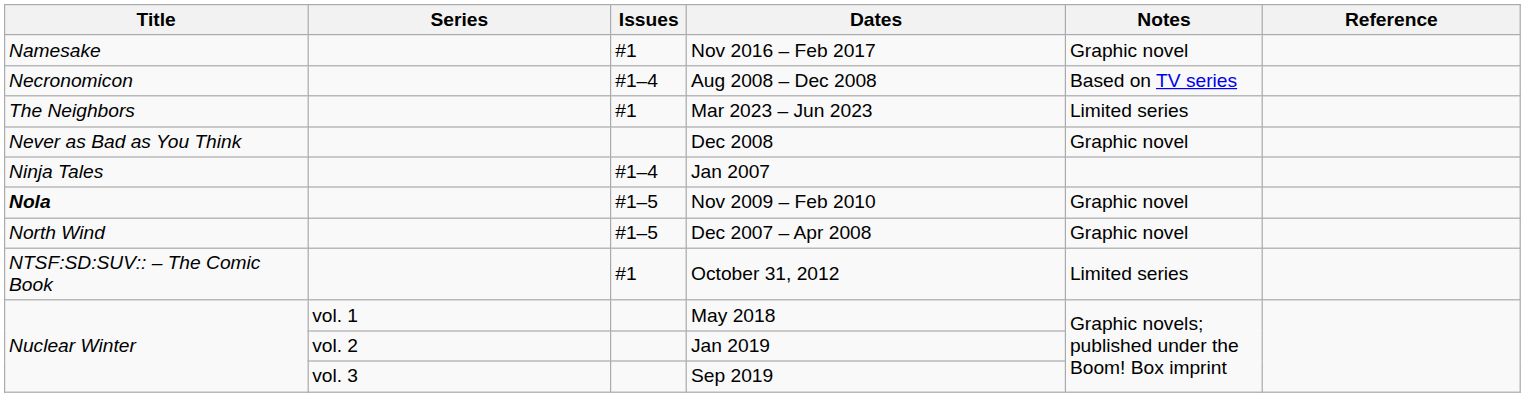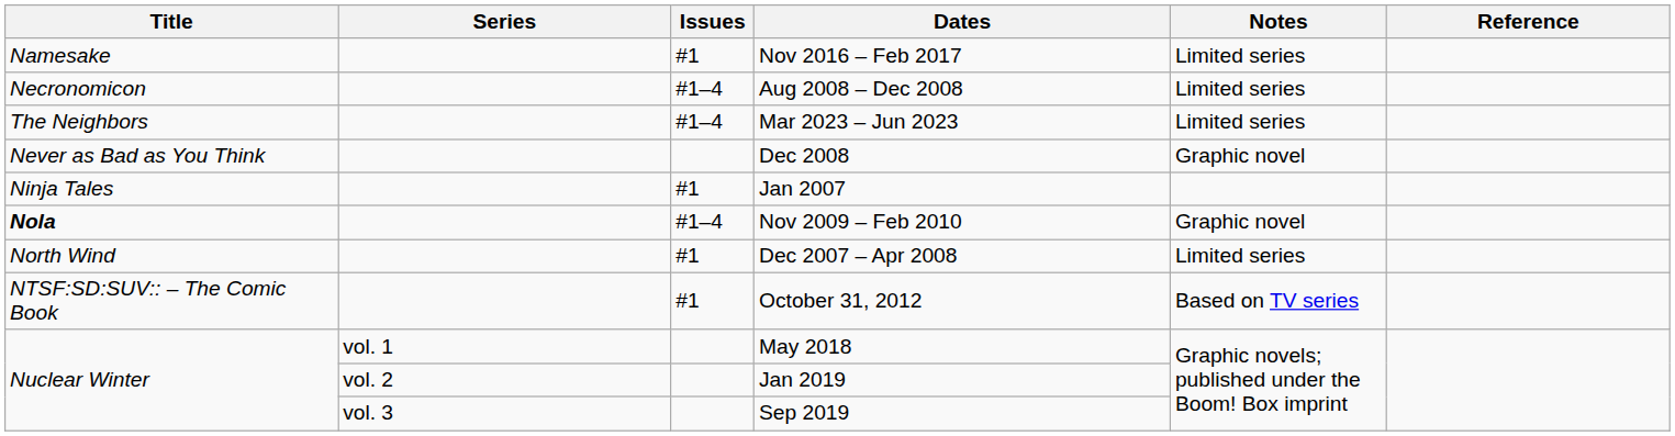 <table class="wikitable sortable" style="width:100%;">
 <tr>
 <th width=20%>Title</th>
 <th width=20%>Series</th>
 <th width=5%>Issues</th>
 <th width=25%>Dates</th>
 <th width=13%>Notes</th>
 <th>Reference</th>
 </tr>
 <tr>
 <td><em>Namesake</em></td>
 <td></td>
 <td>#1</td>
 <td>Nov 2016 – Feb 2017</td>
-<td>Graphic novel</td>
+<td>Limited series</td>
 <td></td>
 </tr>
 <tr>
 <td><em>Necronomicon</em></td>
 <td></td>
 <td>#1–4</td>
 <td>Aug 2008 – Dec 2008</td>
-<td>Based on <a href='#'>TV series</a></td>
+<td>Limited series</td>
 <td></td>
 </tr>
 <tr>
 <td><em>The Neighbors</em></td>
 <td></td>
-<td>#1</td>
+<td>#1–4</td>
 <td>Mar 2023 – Jun 2023</td>
 <td>Limited series</td>
 <td></td>
 </tr>
 <tr>
 <td><em>Never as Bad as You Think</em></td>
 <td></td>
 <td></td>
 <td>Dec 2008</td>
 <td>Graphic novel</td>
 <td></td>
 </tr>
 <tr>
 <td><em>Ninja Tales</em></td>
 <td></td>
-<td>#1–4</td>
+<td>#1</td>
 <td>Jan 2007</td>
 <td></td>
 <td></td>
 </tr>
 <tr>
 <td><strong><em>Nola</em></strong></td>
 <td></td>
-<td>#1–5</td>
+<td>#1–4</td>
 <td>Nov 2009 – Feb 2010</td>
 <td>Graphic novel</td>
 <td></td>
 </tr>
 <tr>
 <td><em>North Wind</em></td>
 <td></td>
-<td>#1–5</td>
+<td>#1</td>
 <td>Dec 2007 – Apr 2008</td>
-<td>Graphic novel</td>
+<td>Limited series</td>
 <td></td>
 </tr>
 <tr>
 <td><em>NTSF:SD:SUV:: – The Comic Book</em></td>
 <td></td>
 <td>#1</td>
 <td>October 31, 2012</td>
-<td>Limited series</td>
+<td>Based on <a href='#'>TV series</a></td>
 <td></td>
 </tr>
 <tr>
 <td rowspan="3"><em>Nuclear Winter</em></td>
 <td>vol. 1</td>
 <td></td>
 <td>May 2018</td>
 <td rowspan="3">Graphic novels; published under the Boom! Box imprint</td>
 <td rowspan="3"></td>
 </tr>
 <tr>
 <td>vol. 2</td>
 <td></td>
 <td>Jan 2019</td>
 </tr>
 <tr>
 <td>vol. 3</td>
 <td></td>
 <td>Sep 2019</td>
 </tr>
 </table>
